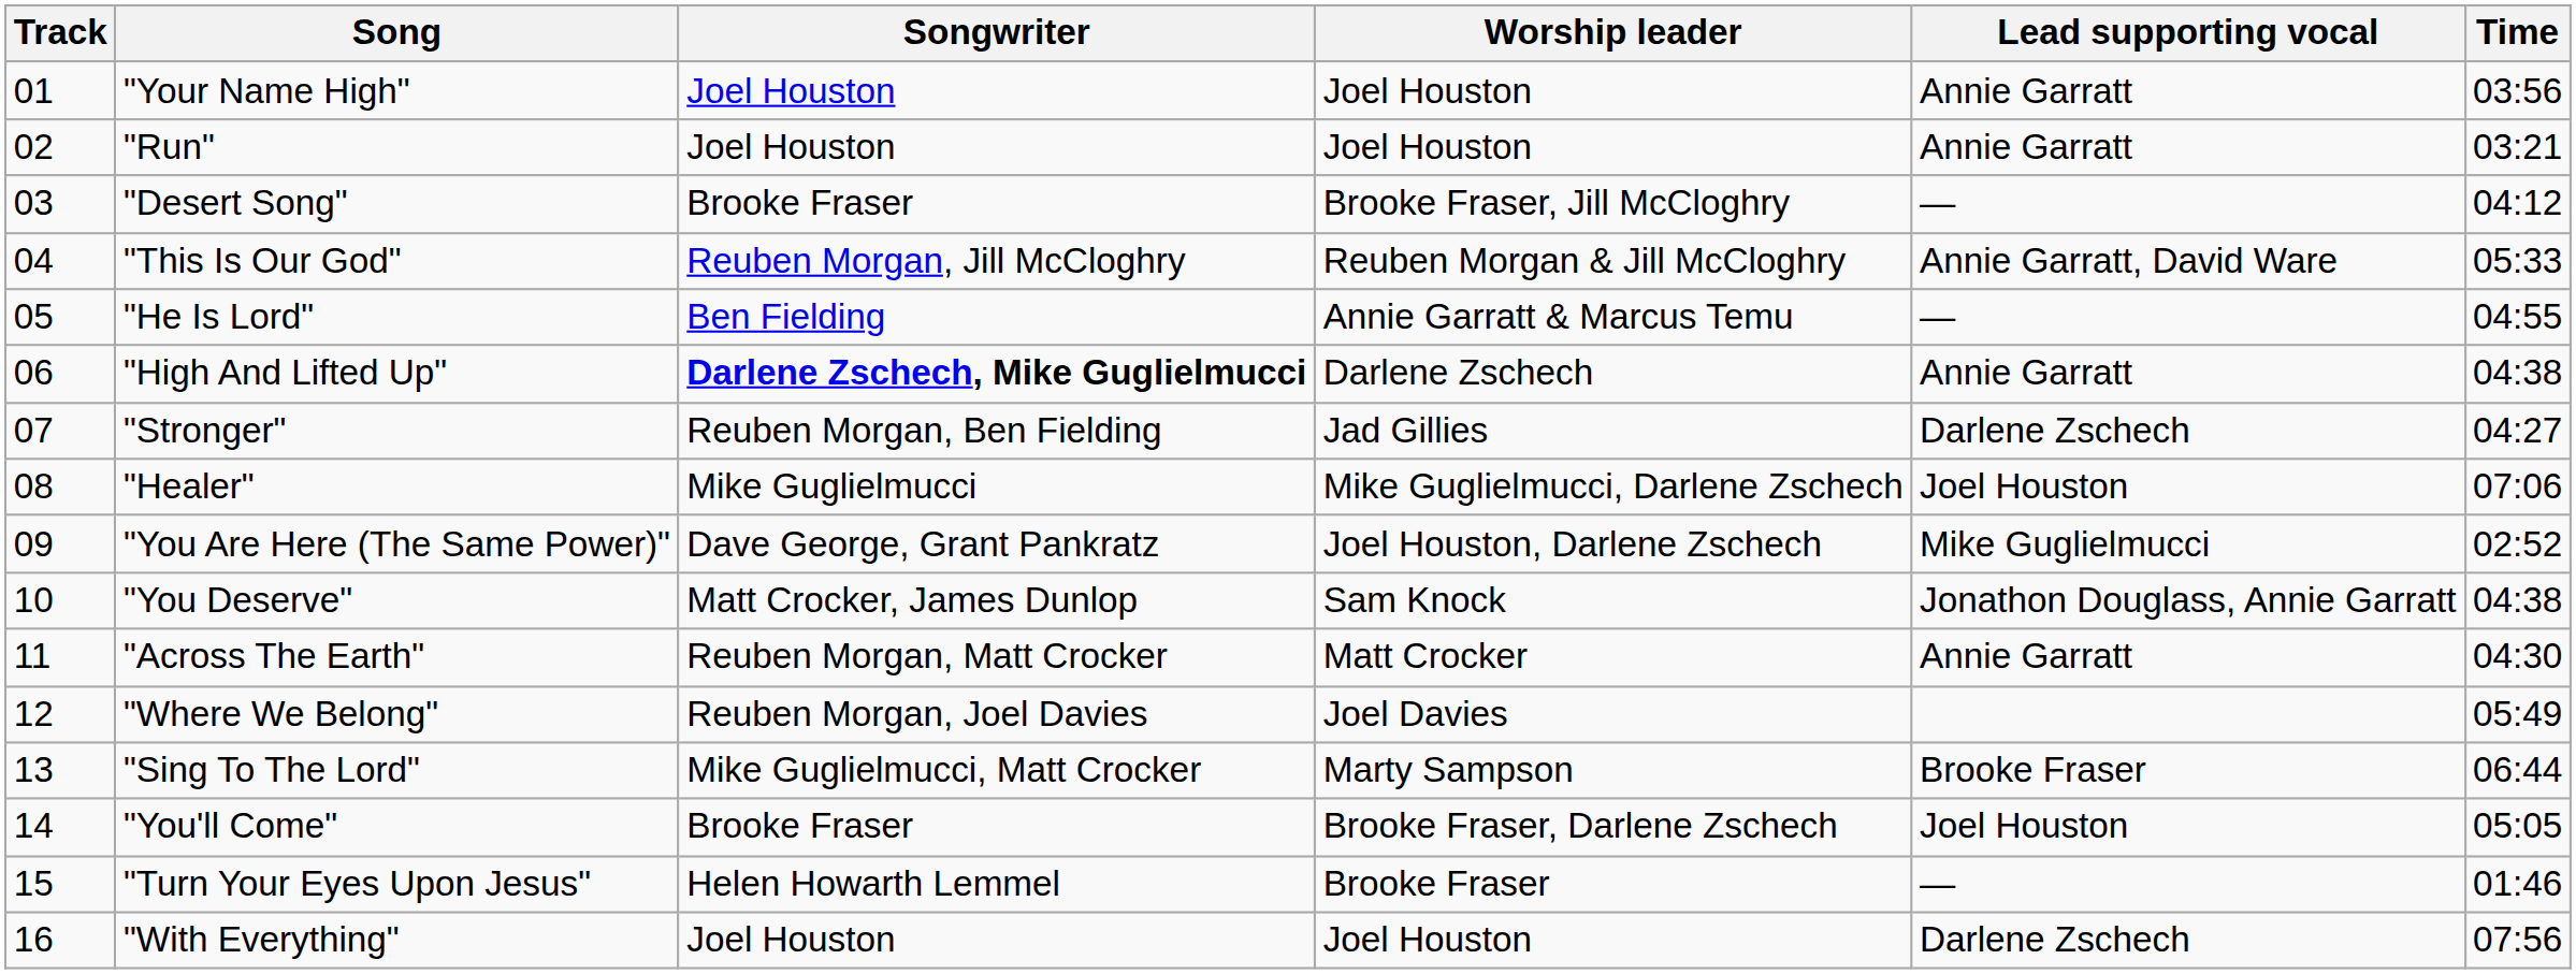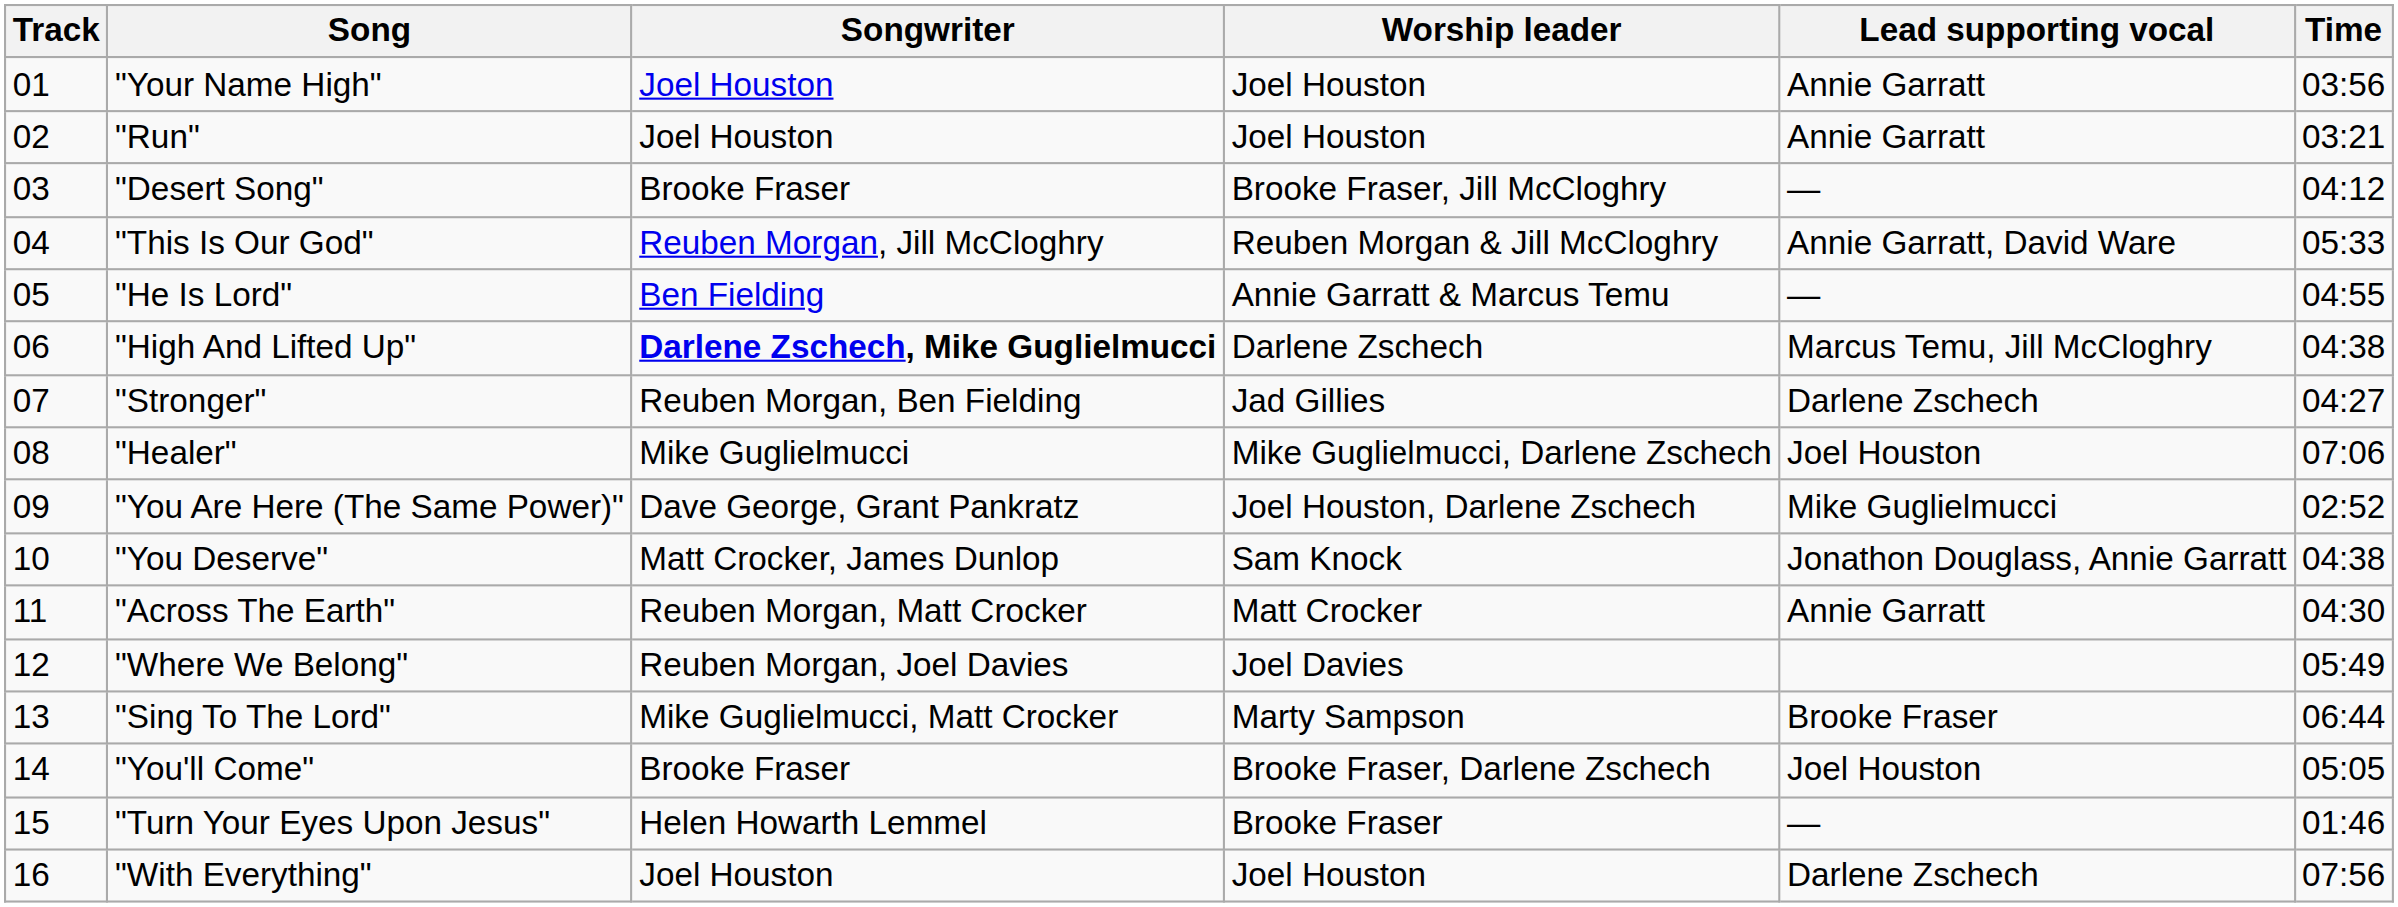 <table class="wikitable">
 <tr>
 <th>Track</th>
 <th>Song</th>
 <th>Songwriter</th>
 <th>Worship leader</th>
 <th>Lead supporting vocal</th>
 <th>Time</th>
 </tr>
 <tr>
 <td>01</td>
 <td>"Your Name High"</td>
 <td><a href='#'>Joel Houston</a></td>
 <td>Joel Houston</td>
 <td>Annie Garratt</td>
 <td>03:56</td>
 </tr>
 <tr>
 <td>02</td>
 <td>"Run"</td>
 <td>Joel Houston</td>
 <td>Joel Houston</td>
 <td>Annie Garratt</td>
 <td>03:21</td>
 </tr>
 <tr>
 <td>03</td>
 <td>"Desert Song"</td>
 <td>Brooke Fraser</td>
 <td>Brooke Fraser, Jill McCloghry</td>
 <td>—</td>
 <td>04:12</td>
 </tr>
 <tr>
 <td>04</td>
 <td>"This Is Our God"</td>
 <td><a href='#'>Reuben Morgan</a>, Jill McCloghry</td>
 <td>Reuben Morgan & Jill McCloghry</td>
 <td>Annie Garratt, David Ware</td>
 <td>05:33</td>
 </tr>
 <tr>
 <td>05</td>
 <td>"He Is Lord"</td>
 <td><a href='#'>Ben Fielding</a></td>
 <td>Annie Garratt & Marcus Temu</td>
 <td>—</td>
 <td>04:55</td>
 </tr>
 <tr>
 <td>06</td>
 <td>"High And Lifted Up"</td>
 <td><strong><a href='#'>Darlene Zschech</a>, Mike Guglielmucci</strong></td>
 <td>Darlene Zschech</td>
-<td>Annie Garratt</td>
+<td>Marcus Temu, Jill McCloghry</td>
 <td>04:38</td>
 </tr>
 <tr>
 <td>07</td>
 <td>"Stronger"</td>
 <td>Reuben Morgan, Ben Fielding</td>
 <td>Jad Gillies</td>
 <td>Darlene Zschech</td>
 <td>04:27</td>
 </tr>
 <tr>
 <td>08</td>
 <td>"Healer"</td>
 <td>Mike Guglielmucci</td>
 <td>Mike Guglielmucci, Darlene Zschech</td>
 <td>Joel Houston</td>
 <td>07:06</td>
 </tr>
 <tr>
 <td>09</td>
 <td>"You Are Here (The Same Power)"</td>
 <td>Dave George, Grant Pankratz</td>
 <td>Joel Houston, Darlene Zschech</td>
 <td>Mike Guglielmucci</td>
 <td>02:52</td>
 </tr>
 <tr>
 <td>10</td>
 <td>"You Deserve"</td>
 <td>Matt Crocker, James Dunlop</td>
 <td>Sam Knock</td>
 <td>Jonathon Douglass, Annie Garratt</td>
 <td>04:38</td>
 </tr>
 <tr>
 <td>11</td>
 <td>"Across The Earth"</td>
 <td>Reuben Morgan, Matt Crocker</td>
 <td>Matt Crocker</td>
 <td>Annie Garratt</td>
 <td>04:30</td>
 </tr>
 <tr>
 <td>12</td>
 <td>"Where We Belong"</td>
 <td>Reuben Morgan, Joel Davies</td>
 <td>Joel Davies</td>
 <td></td>
 <td>05:49</td>
 </tr>
 <tr>
 <td>13</td>
 <td>"Sing To The Lord"</td>
 <td>Mike Guglielmucci, Matt Crocker</td>
 <td>Marty Sampson</td>
 <td>Brooke Fraser</td>
 <td>06:44</td>
 </tr>
 <tr>
 <td>14</td>
 <td>"You'll Come"</td>
 <td>Brooke Fraser</td>
 <td>Brooke Fraser, Darlene Zschech</td>
 <td>Joel Houston</td>
 <td>05:05</td>
 </tr>
 <tr>
 <td>15</td>
 <td>"Turn Your Eyes Upon Jesus"</td>
 <td>Helen Howarth Lemmel</td>
 <td>Brooke Fraser</td>
 <td>—</td>
 <td>01:46</td>
 </tr>
 <tr>
 <td>16</td>
 <td>"With Everything"</td>
 <td>Joel Houston</td>
 <td>Joel Houston</td>
 <td>Darlene Zschech</td>
 <td>07:56</td>
 </tr>
 </table>
